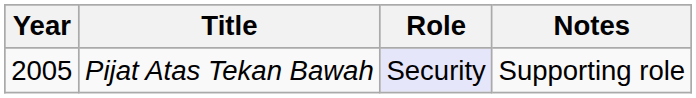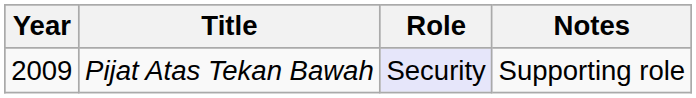 <table class="wikitable">
 <tr>
 <th>Year</th>
 <th>Title</th>
 <th>Role</th>
 <th>Notes</th>
 </tr>
 <tr>
-<td>2005</td>
+<td>2009</td>
 <td><em>Pijat Atas Tekan Bawah</em></td>
 <td style="background: lavender;">Security</td>
 <td>Supporting role</td>
 </tr>
 </table>
